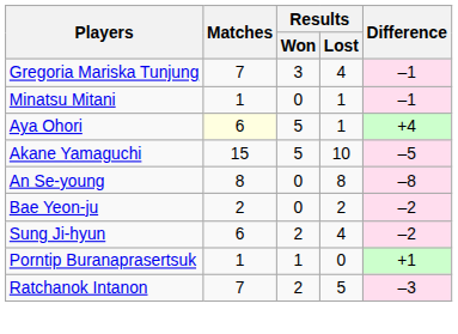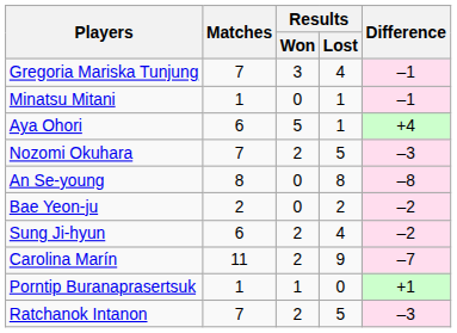 <table class=wikitable style="text-align:center; font-size:small">
 <tr>
 <th rowspan="2">Players</th>
 <th rowspan="2">Matches</th>
 <th colspan="2">Results</th>
 <th rowspan="2">Difference</th>
 </tr>
 <tr>
 <th>Won</th>
 <th>Lost</th>
 </tr>
 <tr>
 <td align="left"> <a href='#'>Gregoria Mariska Tunjung</a></td>
 <td>7</td>
 <td>3</td>
 <td>4</td>
 <td bgcolor="#ffddee">–1</td>
 </tr>
 <tr>
 <td align="left"> <a href='#'>Minatsu Mitani</a></td>
 <td>1</td>
 <td>0</td>
 <td>1</td>
 <td bgcolor="#ffddee">–1</td>
 </tr>
 <tr>
 <td align="left"> <a href='#'>Aya Ohori</a></td>
-<td style="background: lightyellow;">6</td>
+<td>6</td>
 <td>5</td>
 <td>1</td>
 <td bgcolor="#ccffcc">+4</td>
 </tr>
 <tr>
-<td align="left"> <a href='#'>Akane Yamaguchi</a></td>
-<td>15</td>
+<td align="left"> <a href='#'>Nozomi Okuhara</a></td>
+<td>7</td>
+<td>2</td>
 <td>5</td>
-<td>10</td>
-<td bgcolor="#ffddee">–5</td>
+<td bgcolor="#ffddee">–3</td>
 </tr>
 <tr>
 <td align="left"> <a href='#'>An Se-young</a></td>
 <td>8</td>
 <td>0</td>
 <td>8</td>
 <td bgcolor="#ffddee">–8</td>
 </tr>
 <tr>
 <td align="left"> <a href='#'>Bae Yeon-ju</a></td>
 <td>2</td>
 <td>0</td>
 <td>2</td>
 <td bgcolor="#ffddee">–2</td>
 </tr>
 <tr>
 <td align="left"> <a href='#'>Sung Ji-hyun</a></td>
 <td>6</td>
 <td>2</td>
 <td>4</td>
 <td bgcolor="#ffddee">–2</td>
 </tr>
 <tr>
+<td align="left"> <a href='#'>Carolina Marín</a></td>
+<td>11</td>
+<td>2</td>
+<td>9</td>
+<td bgcolor="#ffddee">–7</td>
+</tr>
+<tr>
 <td align="left"> <a href='#'>Porntip Buranaprasertsuk</a></td>
 <td>1</td>
 <td>1</td>
 <td>0</td>
 <td bgcolor="#ccffcc">+1</td>
 </tr>
 <tr>
 <td align="left"> <a href='#'>Ratchanok Intanon</a></td>
 <td>7</td>
 <td>2</td>
 <td>5</td>
 <td bgcolor="#ffddee">–3</td>
 </tr>
 </table>
